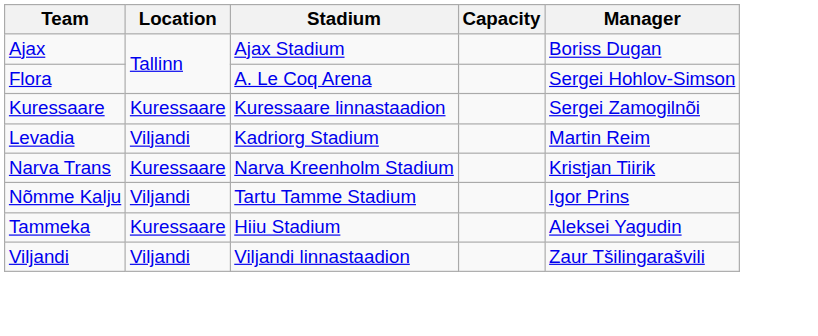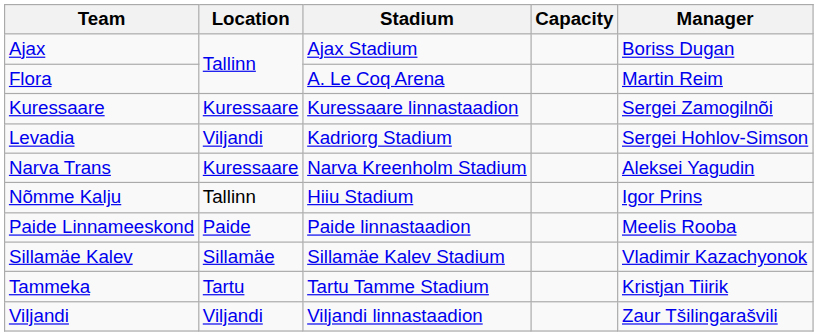 <table class="wikitable sortable">
 <tr>
 <th>Team</th>
 <th>Location</th>
 <th>Stadium</th>
 <th>Capacity</th>
 <th>Manager</th>
 </tr>
 <tr>
 <td><a href='#'>Ajax</a></td>
 <td rowspan=2><a href='#'>Tallinn</a></td>
 <td><a href='#'>Ajax Stadium</a></td>
 <td align=center></td>
 <td> <a href='#'>Boriss Dugan</a></td>
 </tr>
 <tr>
 <td><a href='#'>Flora</a></td>
 <td><a href='#'>A. Le Coq Arena</a></td>
 <td align=center></td>
-<td> <a href='#'>Sergei Hohlov-Simson</a></td>
+<td> <a href='#'>Martin Reim</a></td>
 </tr>
 <tr>
 <td><a href='#'>Kuressaare</a></td>
 <td><a href='#'>Kuressaare</a></td>
 <td><a href='#'>Kuressaare linnastaadion</a></td>
 <td align=center></td>
 <td> <a href='#'>Sergei Zamogilnõi</a></td>
 </tr>
 <tr>
 <td><a href='#'>Levadia</a></td>
 <td><a href='#'>Viljandi</a></td>
 <td><a href='#'>Kadriorg Stadium</a></td>
 <td align=center></td>
-<td> <a href='#'>Martin Reim</a></td>
+<td> <a href='#'>Sergei Hohlov-Simson</a></td>
 </tr>
 <tr>
 <td><a href='#'>Narva Trans</a></td>
 <td><a href='#'>Kuressaare</a></td>
 <td><a href='#'>Narva Kreenholm Stadium</a></td>
 <td align=center></td>
-<td> <a href='#'>Kristjan Tiirik</a></td>
+<td> <a href='#'>Aleksei Yagudin</a></td>
 </tr>
 <tr>
 <td><a href='#'>Nõmme Kalju</a></td>
-<td><a href='#'>Viljandi</a></td>
-<td><a href='#'>Tartu Tamme Stadium</a></td>
+<td>Tallinn</td>
+<td><a href='#'>Hiiu Stadium</a></td>
 <td align=center></td>
 <td> <a href='#'>Igor Prins</a></td>
 </tr>
 <tr>
+<td><a href='#'>Paide Linnameeskond</a></td>
+<td><a href='#'>Paide</a></td>
+<td><a href='#'>Paide linnastaadion</a></td>
+<td align=center></td>
+<td> <a href='#'>Meelis Rooba</a></td>
+</tr>
+<tr>
+<td><a href='#'>Sillamäe Kalev</a></td>
+<td><a href='#'>Sillamäe</a></td>
+<td><a href='#'>Sillamäe Kalev Stadium</a></td>
+<td align=center></td>
+<td> <a href='#'>Vladimir Kazachyonok</a></td>
+</tr>
+<tr>
 <td><a href='#'>Tammeka</a></td>
-<td><a href='#'>Kuressaare</a></td>
-<td><a href='#'>Hiiu Stadium</a></td>
+<td><a href='#'>Tartu</a></td>
+<td><a href='#'>Tartu Tamme Stadium</a></td>
 <td align=center></td>
-<td> <a href='#'>Aleksei Yagudin</a></td>
+<td> <a href='#'>Kristjan Tiirik</a></td>
 </tr>
 <tr>
 <td><a href='#'>Viljandi</a></td>
 <td><a href='#'>Viljandi</a></td>
 <td><a href='#'>Viljandi linnastaadion</a></td>
 <td align=center></td>
 <td> <a href='#'>Zaur Tšilingarašvili</a></td>
 </tr>
 </table>
